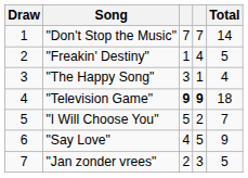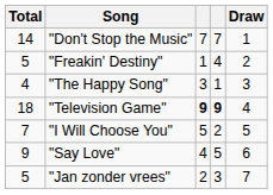 <table class="wikitable plainrowheaders" style="margin: 1em auto 1em auto; text-align:center;">
 <tr>
-<th>Draw</th>
+<th>Total</th>
 <th>Song</th>
 <th></th>
 <th></th>
-<th>Total</th>
+<th>Draw</th>
 </tr>
 <tr>
-<td>1</td>
+<td>14</td>
 <td align="left">"Don't Stop the Music"</td>
 <td>7</td>
 <td>7</td>
-<td>14</td>
+<td>1</td>
 </tr>
 <tr>
-<td>2</td>
+<td>5</td>
 <td align="left">"Freakin' Destiny"</td>
 <td>1</td>
 <td>4</td>
+<td>2</td>
+</tr>
+<tr>
+<td>4</td>
+<td align="left">"The Happy Song"</td>
+<td>3</td>
+<td>1</td>
+<td>3</td>
+</tr>
+<tr>
+<td>18</td>
+<td align="left">"Television Game"</td>
+<td><strong>9</strong></td>
+<td><strong>9</strong></td>
+<td>4</td>
+</tr>
+<tr>
+<td>7</td>
+<td align="left">"I Will Choose You"</td>
+<td>5</td>
+<td>2</td>
 <td>5</td>
 </tr>
 <tr>
-<td>3</td>
-<td align="left">"The Happy Song"</td>
-<td>3</td>
-<td>1</td>
+<td>9</td>
+<td align="left">"Say Love"</td>
 <td>4</td>
-</tr>
-<tr>
-<td>4</td>
-<td align="left">"Television Game"</td>
-<td><strong>9</strong></td>
-<td><strong>9</strong></td>
-<td>18</td>
+<td>5</td>
+<td>6</td>
 </tr>
 <tr>
 <td>5</td>
-<td align="left">"I Will Choose You"</td>
-<td>5</td>
-<td>2</td>
-<td>7</td>
-</tr>
-<tr>
-<td>6</td>
-<td align="left">"Say Love"</td>
-<td>4</td>
-<td>5</td>
-<td>9</td>
-</tr>
-<tr>
-<td>7</td>
 <td align="left">"Jan zonder vrees"</td>
 <td>2</td>
 <td>3</td>
-<td>5</td>
+<td>7</td>
 </tr>
 </table>
